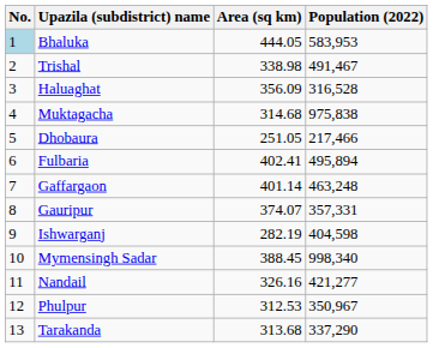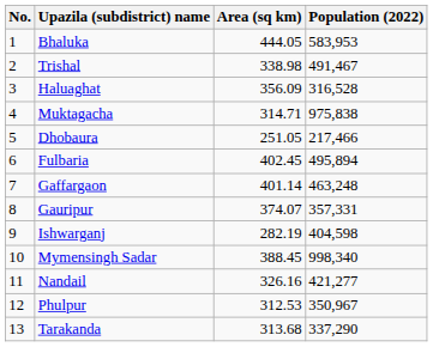 <table class="wikitable sortable">
 <tr>
 <th>No.</th>
 <th>Upazila (subdistrict) name</th>
 <th>Area (sq km)</th>
 <th>Population (2022)</th>
 </tr>
 <tr>
-<td style="background: lightblue;">1</td>
+<td>1</td>
 <td><a href='#'>Bhaluka</a></td>
 <td align="right">444.05</td>
 <td>583,953</td>
 </tr>
 <tr>
 <td>2</td>
 <td><a href='#'>Trishal</a></td>
 <td align="right">338.98</td>
 <td>491,467</td>
 </tr>
 <tr>
 <td>3</td>
 <td><a href='#'>Haluaghat</a></td>
 <td align="right">356.09</td>
 <td>316,528</td>
 </tr>
 <tr>
 <td>4</td>
 <td><a href='#'>Muktagacha</a></td>
-<td align="right">314.68</td>
+<td align="right">314.71</td>
 <td>975,838</td>
 </tr>
 <tr>
 <td>5</td>
 <td><a href='#'>Dhobaura</a></td>
 <td align="right">251.05</td>
 <td>217,466</td>
 </tr>
 <tr>
 <td>6</td>
 <td><a href='#'>Fulbaria</a></td>
-<td align="right">402.41</td>
+<td align="right">402.45</td>
 <td>495,894</td>
 </tr>
 <tr>
 <td>7</td>
 <td><a href='#'>Gaffargaon</a></td>
 <td align="right">401.14</td>
 <td>463,248</td>
 </tr>
 <tr>
 <td>8</td>
 <td><a href='#'>Gauripur</a></td>
 <td align="right">374.07</td>
 <td>357,331</td>
 </tr>
 <tr>
 <td>9</td>
 <td><a href='#'>Ishwarganj</a></td>
 <td align="right">282.19</td>
 <td>404,598</td>
 </tr>
 <tr>
 <td>10</td>
 <td><a href='#'>Mymensingh Sadar</a></td>
 <td align="right">388.45</td>
 <td>998,340</td>
 </tr>
 <tr>
 <td>11</td>
 <td><a href='#'>Nandail</a></td>
 <td align="right">326.16</td>
 <td>421,277</td>
 </tr>
 <tr>
 <td>12</td>
 <td><a href='#'>Phulpur</a></td>
 <td align="right">312.53</td>
 <td>350,967</td>
 </tr>
 <tr>
 <td>13</td>
 <td><a href='#'>Tarakanda</a></td>
 <td align="right">313.68</td>
 <td>337,290</td>
 </tr>
 </table>
